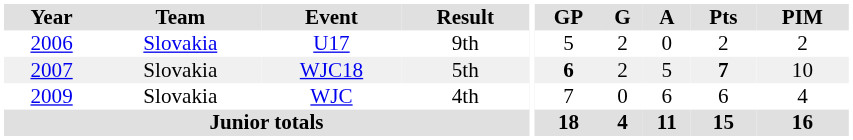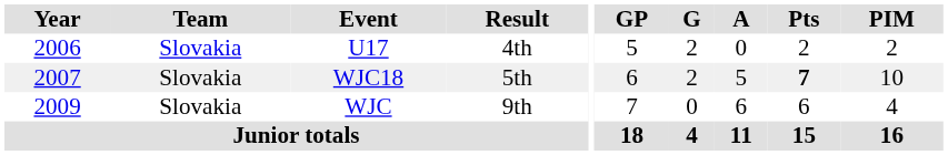 <table border="0" cellpadding="1" cellspacing="0" ID="Table3" style="text-align:center; width:40em">
 <tr ALIGN="center" bgcolor="#e0e0e0">
 <th>Year</th>
 <th>Team</th>
 <th>Event</th>
 <th>Result</th>
 <th rowspan="99" bgcolor="#ffffff"></th>
 <th>GP</th>
 <th>G</th>
 <th>A</th>
 <th>Pts</th>
 <th>PIM</th>
 </tr>
 <tr>
 <td><a href='#'>2006</a></td>
 <td><a href='#'>Slovakia</a></td>
 <td><a href='#'>U17</a></td>
-<td>9th</td>
+<td>4th</td>
 <td>5</td>
 <td>2</td>
 <td>0</td>
 <td>2</td>
 <td>2</td>
 </tr>
 <tr bgcolor="#f0f0f0">
 <td><a href='#'>2007</a></td>
 <td>Slovakia</td>
 <td><a href='#'>WJC18</a></td>
 <td>5th</td>
-<td><strong>6</strong></td>
+<td>6</td>
 <td>2</td>
 <td>5</td>
 <td><strong>7</strong></td>
 <td>10</td>
 </tr>
 <tr>
 <td><a href='#'>2009</a></td>
 <td>Slovakia</td>
 <td><a href='#'>WJC</a></td>
-<td>4th</td>
+<td>9th</td>
 <td>7</td>
 <td>0</td>
 <td>6</td>
 <td>6</td>
 <td>4</td>
 </tr>
 <tr bgcolor="#e0e0e0">
 <th colspan="4">Junior totals</th>
 <th>18</th>
 <th>4</th>
 <th>11</th>
 <th>15</th>
 <th>16</th>
 </tr>
 </table>
